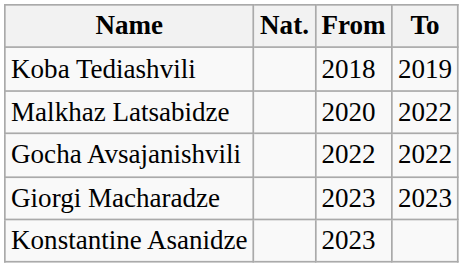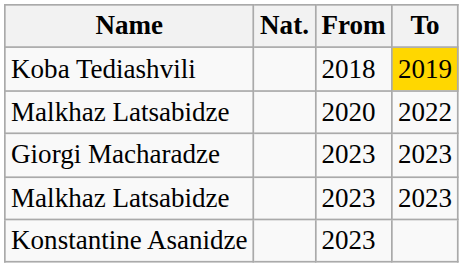 <table class="wikitable sortable" style="text-align: left; font-size: 100%;">
 <tr>
 <th>Name</th>
 <th>Nat.</th>
 <th>From</th>
 <th>To</th>
 </tr>
 <tr>
 <td>Koba Tediashvili</td>
 <td></td>
 <td>2018</td>
-<td>2019</td>
+<td style="background: gold;">2019</td>
 </tr>
 <tr>
 <td>Malkhaz Latsabidze</td>
 <td></td>
 <td>2020</td>
 <td>2022</td>
 </tr>
 <tr>
-<td>Gocha Avsajanishvili</td>
+<td>Giorgi Macharadze</td>
 <td></td>
-<td>2022</td>
-<td>2022</td>
+<td>2023</td>
+<td>2023</td>
 </tr>
 <tr>
-<td>Giorgi Macharadze</td>
+<td>Malkhaz Latsabidze</td>
 <td></td>
 <td>2023</td>
 <td>2023</td>
 </tr>
 <tr>
 <td>Konstantine Asanidze</td>
 <td></td>
 <td>2023</td>
 <td></td>
 </tr>
 </table>
